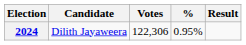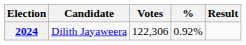 <table class="wikitable">
 <tr>
 <th>Election</th>
 <th>Candidate</th>
 <th>Votes</th>
 <th>%</th>
 <th>Result</th>
 </tr>
 <tr>
 <th><a href='#'>2024</a></th>
 <td><a href='#'>Dilith Jayaweera</a></td>
 <td align="center">122,306</td>
-<td align="center">0.95%</td>
+<td align="center">0.92%</td>
 <td></td>
 </tr>
 </table>
